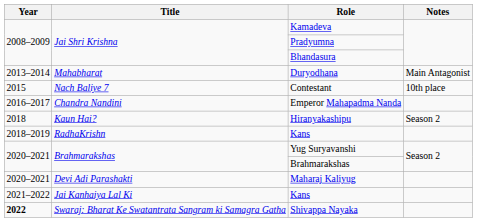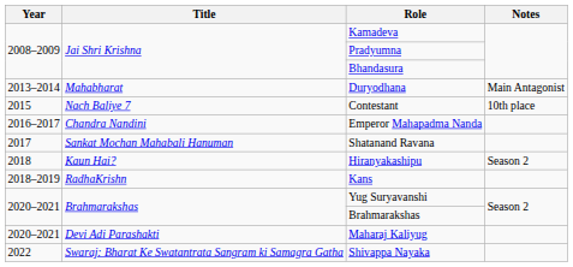 <table class="wikitable">
 <tr>
 <th>Year</th>
 <th>Title</th>
 <th>Role</th>
 <th>Notes</th>
 </tr>
 <tr>
 <td rowspan="3">2008–2009</td>
 <td rowspan="3"><em><a href='#'>Jai Shri Krishna</a></em></td>
 <td><a href='#'>Kamadeva</a></td>
 <td rowspan="3"></td>
 </tr>
 <tr>
 <td><a href='#'>Pradyumna</a></td>
 </tr>
 <tr>
 <td><a href='#'>Bhandasura</a></td>
 </tr>
 <tr>
 <td>2013–2014</td>
 <td><em><a href='#'>Mahabharat</a></em></td>
 <td><a href='#'>Duryodhana</a></td>
 <td>Main Antagonist</td>
 </tr>
 <tr>
 <td>2015</td>
 <td><em><a href='#'>Nach Baliye 7</a></em></td>
 <td>Contestant</td>
 <td>10th place</td>
 </tr>
 <tr>
 <td>2016–2017</td>
 <td><em><a href='#'>Chandra Nandini</a></em></td>
 <td>Emperor <a href='#'>Mahapadma Nanda</a></td>
 <td></td>
 </tr>
 <tr>
+<td>2017</td>
+<td><em><a href='#'>Sankat Mochan Mahabali Hanuman</a></em></td>
+<td>Shatanand Ravana</td>
+<td></td>
+</tr>
+<tr>
 <td>2018</td>
 <td><em><a href='#'>Kaun Hai?</a></em></td>
 <td><a href='#'>Hiranyakashipu</a></td>
 <td>Season 2</td>
 </tr>
 <tr>
 <td>2018–2019</td>
 <td><em><a href='#'>RadhaKrishn</a></em></td>
 <td><a href='#'>Kans</a></td>
 <td></td>
 </tr>
 <tr>
 <td rowspan="2">2020–2021</td>
 <td rowspan="2"><em><a href='#'>Brahmarakshas</a></em></td>
 <td>Yug Suryavanshi</td>
 <td rowspan="2">Season 2</td>
 </tr>
 <tr>
 <td>Brahmarakshas</td>
 </tr>
 <tr>
 <td>2020–2021</td>
 <td><em><a href='#'>Devi Adi Parashakti</a></em></td>
 <td><a href='#'>Maharaj Kaliyug</a></td>
 <td></td>
 </tr>
 <tr>
-<td>2021–2022</td>
-<td><em><a href='#'>Jai Kanhaiya Lal Ki</a></em></td>
-<td><a href='#'>Kans</a></td>
-<td></td>
-</tr>
-<tr>
-<td><strong>2022</strong></td>
+<td>2022</td>
 <td><a href='#'><em>Swaraj: Bharat Ke Swatantrata Sangram ki Samagra Gatha</em></a></td>
 <td><a href='#'>Shivappa Nayaka</a></td>
 <td></td>
 </tr>
 </table>
